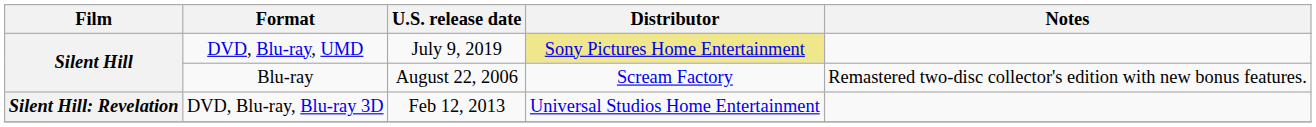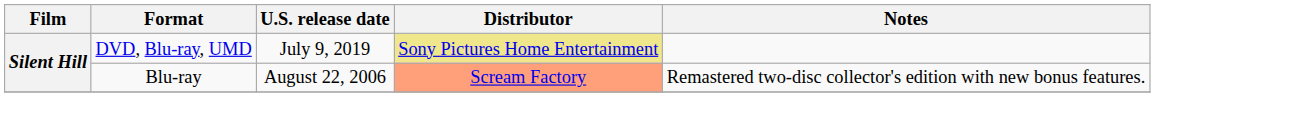 <table class="wikitable plainrowheaders" style="text-align:center;">
 <tr>
 <th scope="col">Film</th>
 <th scope="col">Format</th>
 <th scope="col">U.S. release date</th>
 <th scope="col">Distributor</th>
 <th scope="col">Notes</th>
 </tr>
 <tr>
 <th scope="row" rowspan="2"><em>Silent Hill</em></th>
 <td><a href='#'>DVD</a>, <a href='#'>Blu-ray</a>, <a href='#'>UMD</a></td>
 <td>July 9, 2019</td>
 <td style="background: khaki;"><a href='#'>Sony Pictures Home Entertainment</a></td>
 <td></td>
 </tr>
 <tr>
 <td>Blu-ray</td>
 <td>August 22, 2006</td>
-<td><a href='#'>Scream Factory</a></td>
+<td style="background: lightsalmon;"><a href='#'>Scream Factory</a></td>
 <td>Remastered two-disc collector's edition with new bonus features.</td>
-</tr>
-<tr>
-<th scope="row"><em>Silent Hill: Revelation</em></th>
-<td>DVD, Blu-ray, <a href='#'>Blu-ray 3D</a></td>
-<td>Feb 12, 2013</td>
-<td><a href='#'>Universal Studios Home Entertainment</a></td>
-<td></td>
 </tr>
 <tr>
 </tr>
 </table>
